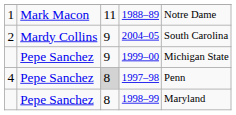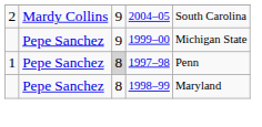 <table class="wikitable">
 <tr>
-</tr>
-<tr>
-<td>1</td>
-<td><a href='#'>Mark Macon</a></td>
-<td>11</td>
-<td style="font-size:80%;"><a href='#'>1988–89</a></td>
-<td style="font-size:80%;">Notre Dame</td>
 </tr>
 <tr>
 <td>2</td>
 <td><a href='#'>Mardy Collins</a></td>
 <td>9</td>
 <td style="font-size:80%;"><a href='#'>2004–05</a></td>
 <td style="font-size:80%;">South Carolina</td>
 </tr>
 <tr>
 <td></td>
 <td><a href='#'>Pepe Sanchez</a></td>
 <td>9</td>
 <td style="font-size:80%;"><a href='#'>1999–00</a></td>
 <td style="font-size:80%;">Michigan State</td>
 </tr>
 <tr>
-<td>4</td>
+<td>1</td>
 <td><a href='#'>Pepe Sanchez</a></td>
 <td style="background: lightgrey;">8</td>
 <td style="font-size:80%;"><a href='#'>1997–98</a></td>
 <td style="font-size:80%;">Penn</td>
 </tr>
 <tr>
 <td></td>
 <td><a href='#'>Pepe Sanchez</a></td>
 <td>8</td>
 <td style="font-size:80%;"><a href='#'>1998–99</a></td>
 <td style="font-size:80%;">Maryland</td>
 </tr>
 </table>
